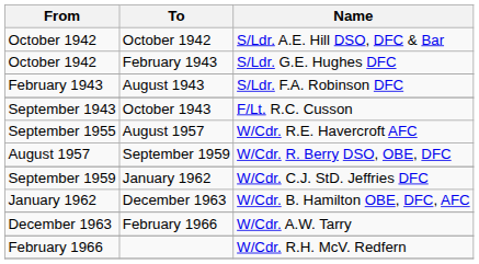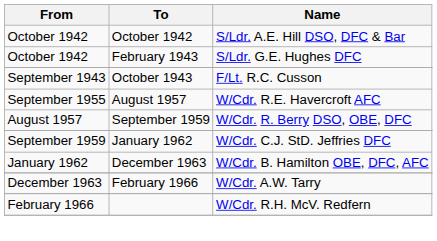 <table class="wikitable">
 <tr>
 <th>From</th>
 <th>To</th>
 <th>Name</th>
 </tr>
 <tr>
 <td>October 1942</td>
 <td>October 1942</td>
 <td><a href='#'>S/Ldr.</a> A.E. Hill <a href='#'>DSO</a>, <a href='#'>DFC</a> & <a href='#'>Bar</a></td>
 </tr>
 <tr>
 <td>October 1942</td>
 <td>February 1943</td>
 <td><a href='#'>S/Ldr.</a> G.E. Hughes <a href='#'>DFC</a></td>
 </tr>
 <tr>
-</tr>
-<tr>
-<td>February 1943</td>
-<td>August 1943</td>
-<td><a href='#'>S/Ldr.</a> F.A. Robinson <a href='#'>DFC</a></td>
 </tr>
 <tr>
 </tr>
 <tr>
 <td>September 1943</td>
 <td>October 1943</td>
 <td><a href='#'>F/Lt.</a> R.C. Cusson</td>
 </tr>
 <tr>
 <td>September 1955</td>
 <td>August 1957</td>
 <td><a href='#'>W/Cdr.</a> R.E. Havercroft <a href='#'>AFC</a></td>
 </tr>
 <tr>
 <td>August 1957</td>
 <td>September 1959</td>
 <td><a href='#'>W/Cdr.</a> <a href='#'>R. Berry</a> <a href='#'>DSO</a>, <a href='#'>OBE</a>, <a href='#'>DFC</a></td>
 </tr>
 <tr>
 </tr>
 <tr>
 <td>September 1959</td>
 <td>January 1962</td>
 <td><a href='#'>W/Cdr.</a> C.J. StD. Jeffries <a href='#'>DFC</a></td>
 </tr>
 <tr>
 <td>January 1962</td>
 <td>December 1963</td>
 <td><a href='#'>W/Cdr.</a> B. Hamilton <a href='#'>OBE</a>, <a href='#'>DFC</a>, <a href='#'>AFC</a></td>
 </tr>
 <tr>
 </tr>
 <tr>
 <td>December 1963</td>
 <td>February 1966</td>
 <td><a href='#'>W/Cdr.</a> A.W. Tarry</td>
 </tr>
 <tr>
 </tr>
 <tr>
 <td>February 1966</td>
 <td></td>
 <td><a href='#'>W/Cdr.</a> R.H. McV. Redfern</td>
 </tr>
 <tr>
 </tr>
 </table>
